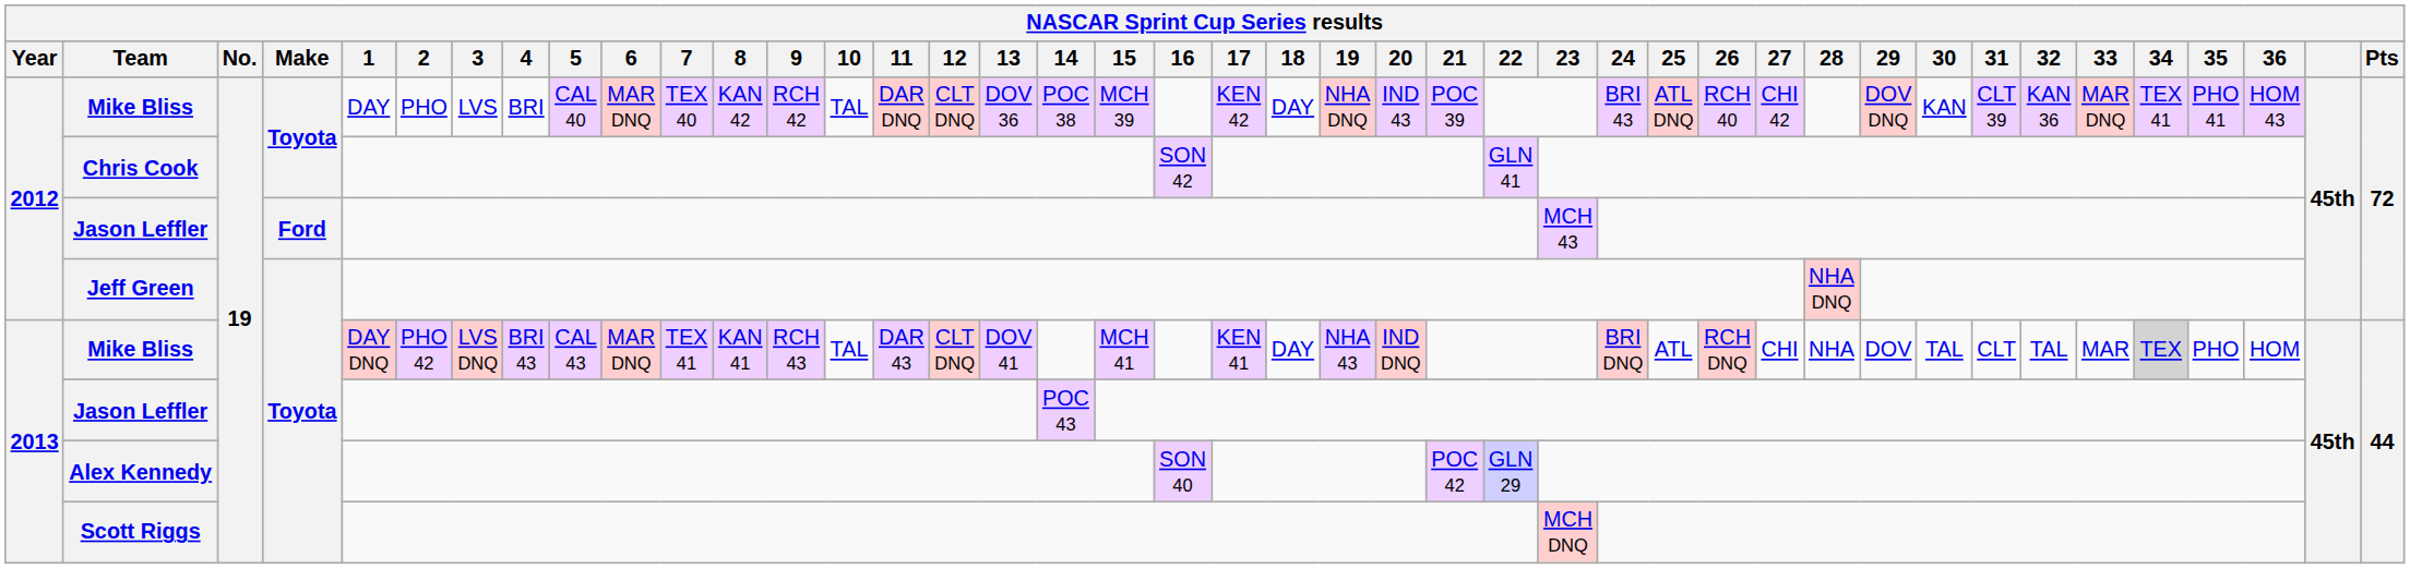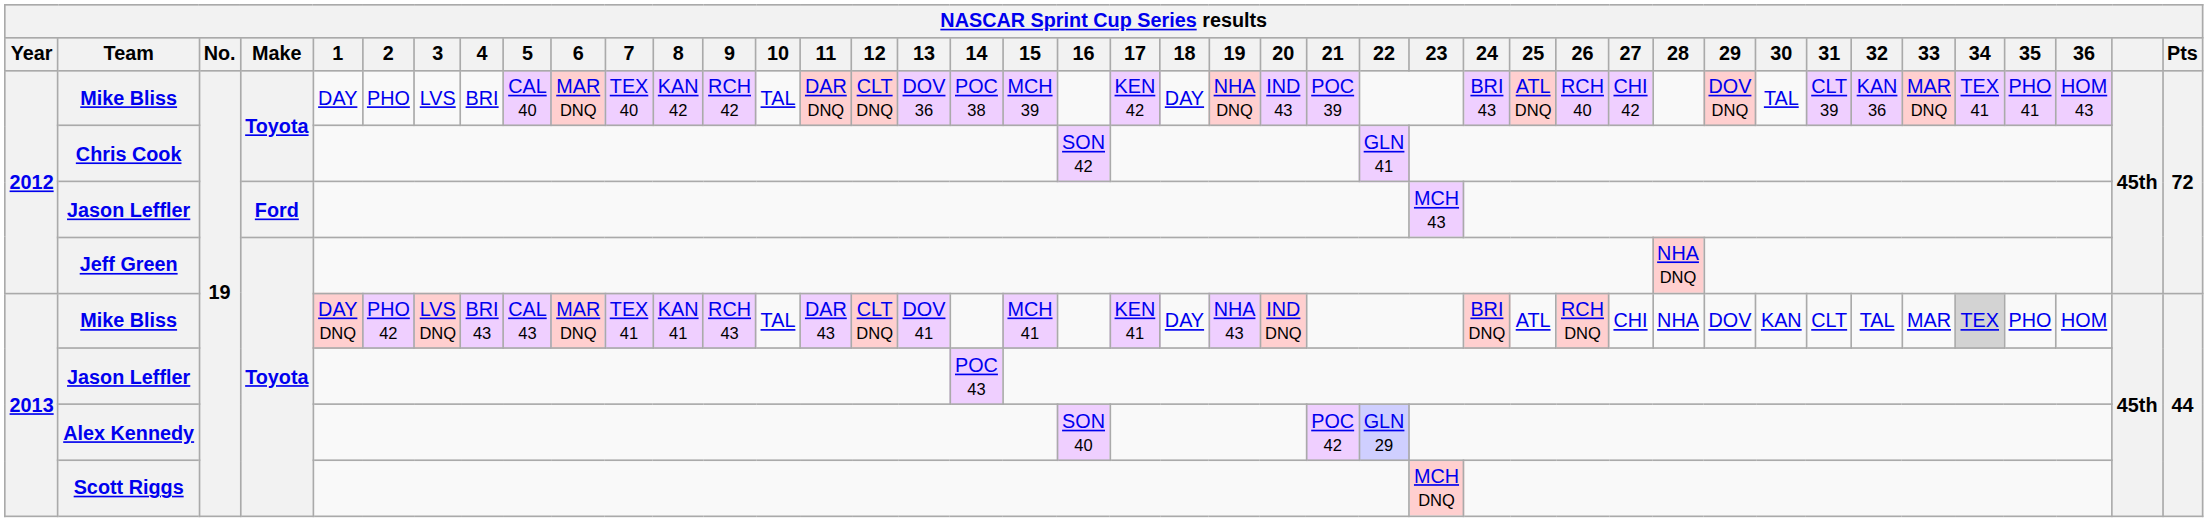 <table class="wikitable" style="text-align:center; font-size:75%">
 <tr>
 <th colspan=45><a href='#'>NASCAR Sprint Cup Series</a> results</th>
 </tr>
 <tr>
 <th>Year</th>
 <th>Team</th>
 <th>No.</th>
 <th>Make</th>
 <th>1</th>
 <th>2</th>
 <th>3</th>
 <th>4</th>
 <th>5</th>
 <th>6</th>
 <th>7</th>
 <th>8</th>
 <th>9</th>
 <th>10</th>
 <th>11</th>
 <th>12</th>
 <th>13</th>
 <th>14</th>
 <th>15</th>
 <th>16</th>
 <th>17</th>
 <th>18</th>
 <th>19</th>
 <th>20</th>
 <th>21</th>
 <th>22</th>
 <th>23</th>
 <th>24</th>
 <th>25</th>
 <th>26</th>
 <th>27</th>
 <th>28</th>
 <th>29</th>
 <th>30</th>
 <th>31</th>
 <th>32</th>
 <th>33</th>
 <th>34</th>
 <th>35</th>
 <th>36</th>
 <th></th>
 <th>Pts</th>
 </tr>
 <tr>
 <th rowspan=4><a href='#'>2012</a></th>
 <th><a href='#'>Mike Bliss</a></th>
 <th rowspan=8>19</th>
 <th rowspan=2><a href='#'>Toyota</a></th>
 <td><a href='#'>DAY</a></td>
 <td><a href='#'>PHO</a></td>
 <td><a href='#'>LVS</a></td>
 <td><a href='#'>BRI</a></td>
 <td style="background:#EFCFFF;"><a href='#'>CAL</a><br><small>40</small></td>
 <td style="background:#FFCFCF;"><a href='#'>MAR</a><br><small>DNQ</small></td>
 <td style="background:#EFCFFF;"><a href='#'>TEX</a><br><small>40</small></td>
 <td style="background:#EFCFFF;"><a href='#'>KAN</a><br><small>42</small></td>
 <td style="background:#EFCFFF;"><a href='#'>RCH</a><br><small>42</small></td>
 <td><a href='#'>TAL</a></td>
 <td style="background:#FFCFCF;"><a href='#'>DAR</a><br><small>DNQ</small></td>
 <td style="background:#FFCFCF;"><a href='#'>CLT</a><br><small>DNQ</small></td>
 <td style="background:#EFCFFF;"><a href='#'>DOV</a><br><small>36</small></td>
 <td style="background:#EFCFFF;"><a href='#'>POC</a><br><small>38</small></td>
 <td style="background:#EFCFFF;"><a href='#'>MCH</a><br><small>39</small></td>
 <td colspan=1></td>
 <td style="background:#EFCFFF;"><a href='#'>KEN</a><br><small>42</small></td>
 <td><a href='#'>DAY</a></td>
 <td style="background:#FFCFCF;"><a href='#'>NHA</a><br><small>DNQ</small></td>
 <td style="background:#EFCFFF;"><a href='#'>IND</a><br><small>43</small></td>
 <td style="background:#EFCFFF;"><a href='#'>POC</a><br><small>39</small></td>
 <td colspan=2></td>
 <td style="background:#EFCFFF;"><a href='#'>BRI</a><br><small>43</small></td>
 <td style="background:#FFCFCF;"><a href='#'>ATL</a><br><small>DNQ</small></td>
 <td style="background:#EFCFFF;"><a href='#'>RCH</a><br><small>40</small></td>
 <td style="background:#EFCFFF;"><a href='#'>CHI</a><br><small>42</small></td>
 <td colspan=1></td>
 <td style="background:#FFCFCF;"><a href='#'>DOV</a><br><small>DNQ</small></td>
-<td><a href='#'>KAN</a></td>
+<td><a href='#'>TAL</a></td>
 <td style="background:#EFCFFF;"><a href='#'>CLT</a><br><small>39</small></td>
 <td style="background:#EFCFFF;"><a href='#'>KAN</a><br><small>36</small></td>
 <td style="background:#FFCFCF;"><a href='#'>MAR</a><br><small>DNQ</small></td>
 <td style="background:#EFCFFF;"><a href='#'>TEX</a><br><small>41</small></td>
 <td style="background:#EFCFFF;"><a href='#'>PHO</a><br><small>41</small></td>
 <td style="background:#EFCFFF;"><a href='#'>HOM</a><br><small>43</small></td>
 <th rowspan=4>45th</th>
 <th rowspan=4>72</th>
 </tr>
 <tr>
 <th><a href='#'>Chris Cook</a></th>
 <td colspan=15></td>
 <td style="background:#EFCFFF;"><a href='#'>SON</a><br><small>42</small></td>
 <td colspan=5></td>
 <td style="background:#EFCFFF;"><a href='#'>GLN</a><br><small>41</small></td>
 <td colspan=14></td>
 </tr>
 <tr>
 <th><a href='#'>Jason Leffler</a></th>
 <th><a href='#'>Ford</a></th>
 <td colspan=22></td>
 <td style="background:#EFCFFF;"><a href='#'>MCH</a><br><small>43</small></td>
 <td colspan=13></td>
 </tr>
 <tr>
 <th><a href='#'>Jeff Green</a></th>
 <th rowspan=6><a href='#'>Toyota</a></th>
 <td colspan=27></td>
 <td style="background:#FFCFCF;"><a href='#'>NHA</a><br><small>DNQ</small></td>
 <td colspan=8></td>
 </tr>
 <tr>
 <th rowspan=4><a href='#'>2013</a></th>
 <th><a href='#'>Mike Bliss</a></th>
 <td style="background:#FFCFCF;"><a href='#'>DAY</a><br><small>DNQ</small></td>
 <td style="background:#EFCFFF;"><a href='#'>PHO</a><br><small>42</small></td>
 <td style="background:#FFCFCF;"><a href='#'>LVS</a><br><small>DNQ</small></td>
 <td style="background:#EFCFFF;"><a href='#'>BRI</a><br><small>43</small></td>
 <td style="background:#EFCFFF;"><a href='#'>CAL</a><br><small>43</small></td>
 <td style="background:#FFCFCF;"><a href='#'>MAR</a><br><small>DNQ</small></td>
 <td style="background:#EFCFFF;"><a href='#'>TEX</a><br><small>41</small></td>
 <td style="background:#EFCFFF;"><a href='#'>KAN</a><br><small>41</small></td>
 <td style="background:#EFCFFF;"><a href='#'>RCH</a><br><small>43</small></td>
 <td><a href='#'>TAL</a></td>
 <td style="background:#EFCFFF;"><a href='#'>DAR</a><br><small>43</small></td>
 <td style="background:#FFCFCF;"><a href='#'>CLT</a><br><small>DNQ</small></td>
 <td style="background:#EFCFFF;"><a href='#'>DOV</a><br><small>41</small></td>
 <td colspan=1></td>
 <td style="background:#EFCFFF;"><a href='#'>MCH</a><br><small>41</small></td>
 <td colspan=1></td>
 <td style="background:#EFCFFF;"><a href='#'>KEN</a><br><small>41</small></td>
 <td><a href='#'>DAY</a></td>
 <td style="background:#EFCFFF;"><a href='#'>NHA</a><br><small>43</small></td>
 <td style="background:#FFCFCF;"><a href='#'>IND</a><br><small>DNQ</small></td>
 <td colspan=3></td>
 <td style="background:#FFCFCF;"><a href='#'>BRI</a><br><small>DNQ</small></td>
 <td><a href='#'>ATL</a></td>
 <td style="background:#FFCFCF;"><a href='#'>RCH</a><br><small>DNQ</small></td>
 <td><a href='#'>CHI</a></td>
 <td><a href='#'>NHA</a></td>
 <td><a href='#'>DOV</a></td>
-<td><a href='#'>TAL</a></td>
+<td><a href='#'>KAN</a></td>
 <td><a href='#'>CLT</a></td>
 <td><a href='#'>TAL</a></td>
 <td><a href='#'>MAR</a></td>
 <td style="background: lightgrey;"><a href='#'>TEX</a></td>
 <td><a href='#'>PHO</a></td>
 <td><a href='#'>HOM</a></td>
 <th rowspan=4>45th</th>
 <th rowspan=4>44</th>
 </tr>
 <tr>
 <th><a href='#'>Jason Leffler</a></th>
 <td colspan=13></td>
 <td style="background:#EFCFFF;"><a href='#'>POC</a><br><small>43</small></td>
 <td colspan=22></td>
 </tr>
 <tr>
 <th><a href='#'>Alex Kennedy</a></th>
 <td colspan=15></td>
 <td style="background:#EFCFFF;"><a href='#'>SON</a><br><small>40</small></td>
 <td colspan=4></td>
 <td style="background:#EFCFFF;"><a href='#'>POC</a><br><small>42</small></td>
 <td style="background:#CFCFFF;"><a href='#'>GLN</a><br><small>29</small></td>
 <td colspan=14></td>
 </tr>
 <tr>
 <th><a href='#'>Scott Riggs</a></th>
 <td colspan=22></td>
 <td style="background:#FFCFCF;"><a href='#'>MCH</a><br><small>DNQ</small></td>
 <td colspan=13></td>
 </tr>
 </table>
